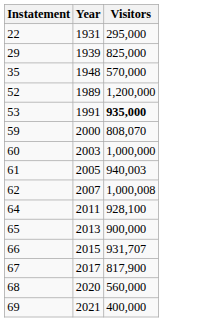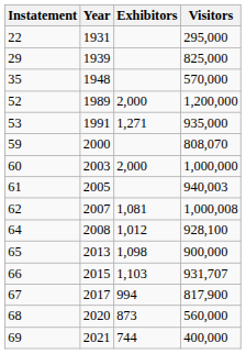 <table class="wikitable sortable">
 <tr>
 <th>Instatement</th>
 <th>Year</th>
+<th>Exhibitors</th>
 <th>Visitors</th>
 </tr>
 <tr>
 <td>22</td>
 <td>1931</td>
+<td></td>
 <td>295,000</td>
 </tr>
 <tr>
 <td>29</td>
 <td>1939</td>
+<td></td>
 <td>825,000</td>
 </tr>
 <tr>
 <td>35</td>
 <td>1948</td>
+<td></td>
 <td>570,000</td>
 </tr>
 <tr>
 <td>52</td>
 <td>1989</td>
+<td>2,000</td>
 <td>1,200,000</td>
 </tr>
 <tr>
 <td>53</td>
 <td>1991</td>
-<td><strong>935,000</strong></td>
+<td>1,271</td>
+<td>935,000</td>
 </tr>
 <tr>
 <td>59</td>
 <td>2000</td>
+<td></td>
 <td>808,070</td>
 </tr>
 <tr>
 <td>60</td>
 <td>2003</td>
+<td>2,000</td>
 <td>1,000,000</td>
 </tr>
 <tr>
 <td>61</td>
 <td>2005</td>
+<td></td>
 <td>940,003</td>
 </tr>
 <tr>
 <td>62</td>
 <td>2007</td>
+<td>1,081</td>
 <td>1,000,008</td>
 </tr>
 <tr>
 <td>64</td>
-<td>2011</td>
+<td>2008</td>
+<td>1,012</td>
 <td>928,100</td>
 </tr>
 <tr>
 <td>65</td>
 <td>2013</td>
+<td>1,098</td>
 <td>900,000</td>
 </tr>
 <tr>
 <td>66</td>
 <td>2015</td>
+<td>1,103</td>
 <td>931,707</td>
 </tr>
 <tr>
 <td>67</td>
 <td>2017</td>
+<td>994</td>
 <td>817,900</td>
 </tr>
 <tr>
 <td>68</td>
 <td>2020</td>
+<td>873</td>
 <td>560,000</td>
 </tr>
 <tr>
 <td>69</td>
 <td>2021</td>
+<td>744</td>
 <td>400,000</td>
 </tr>
 </table>
